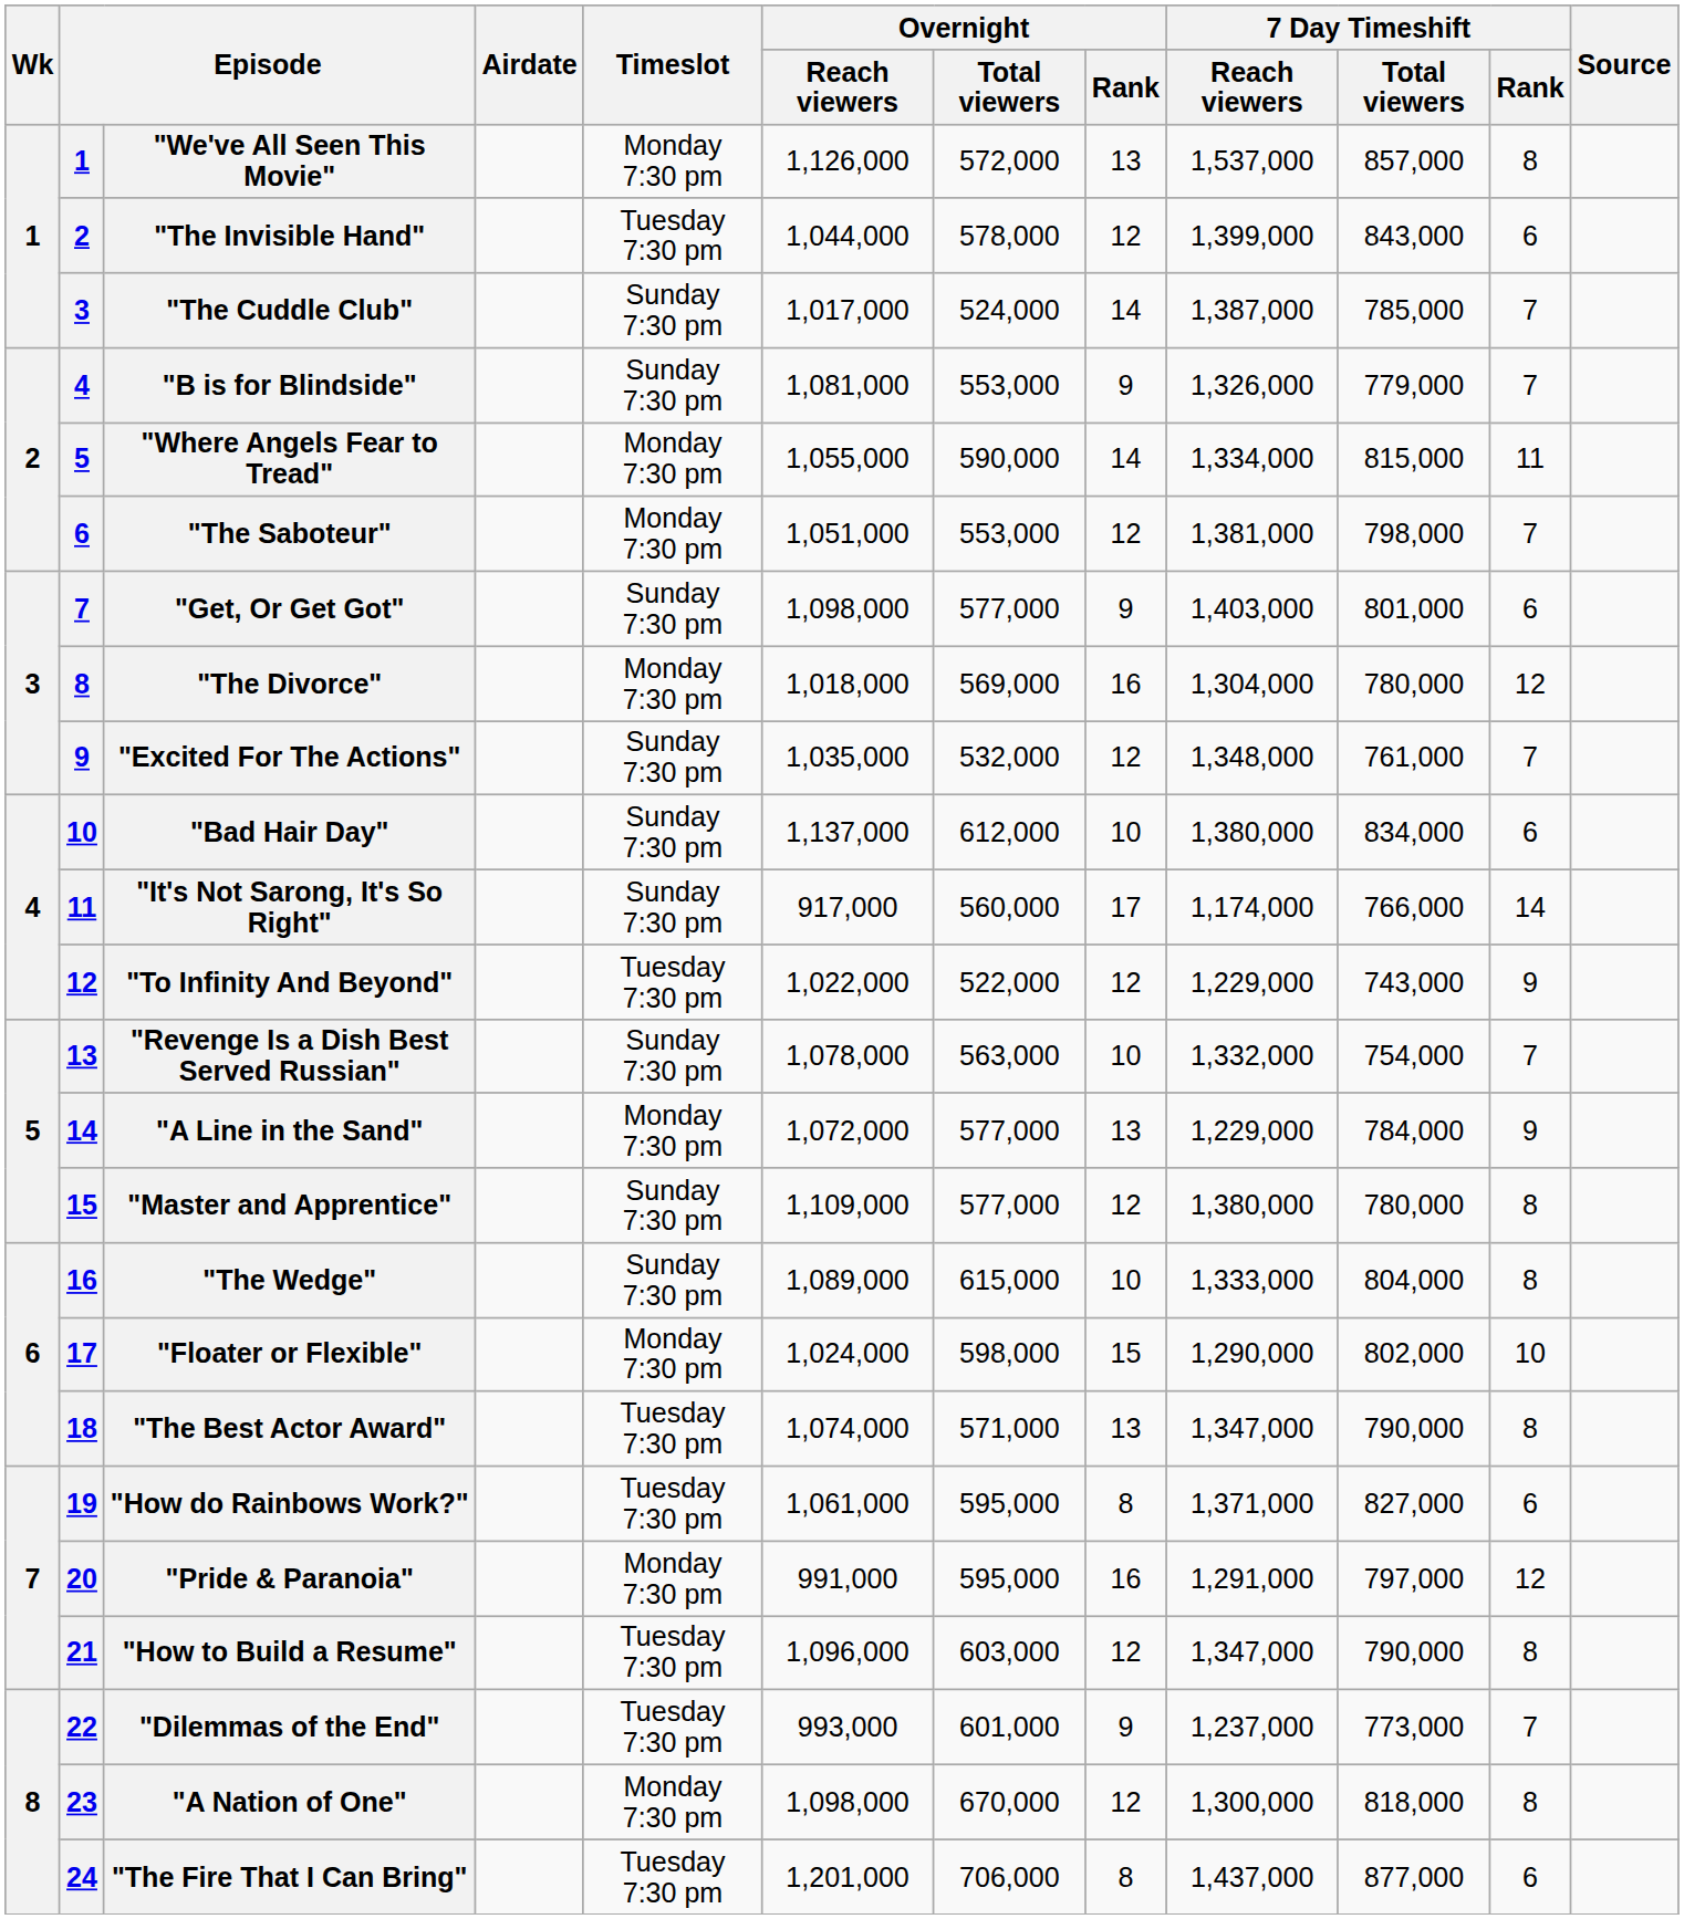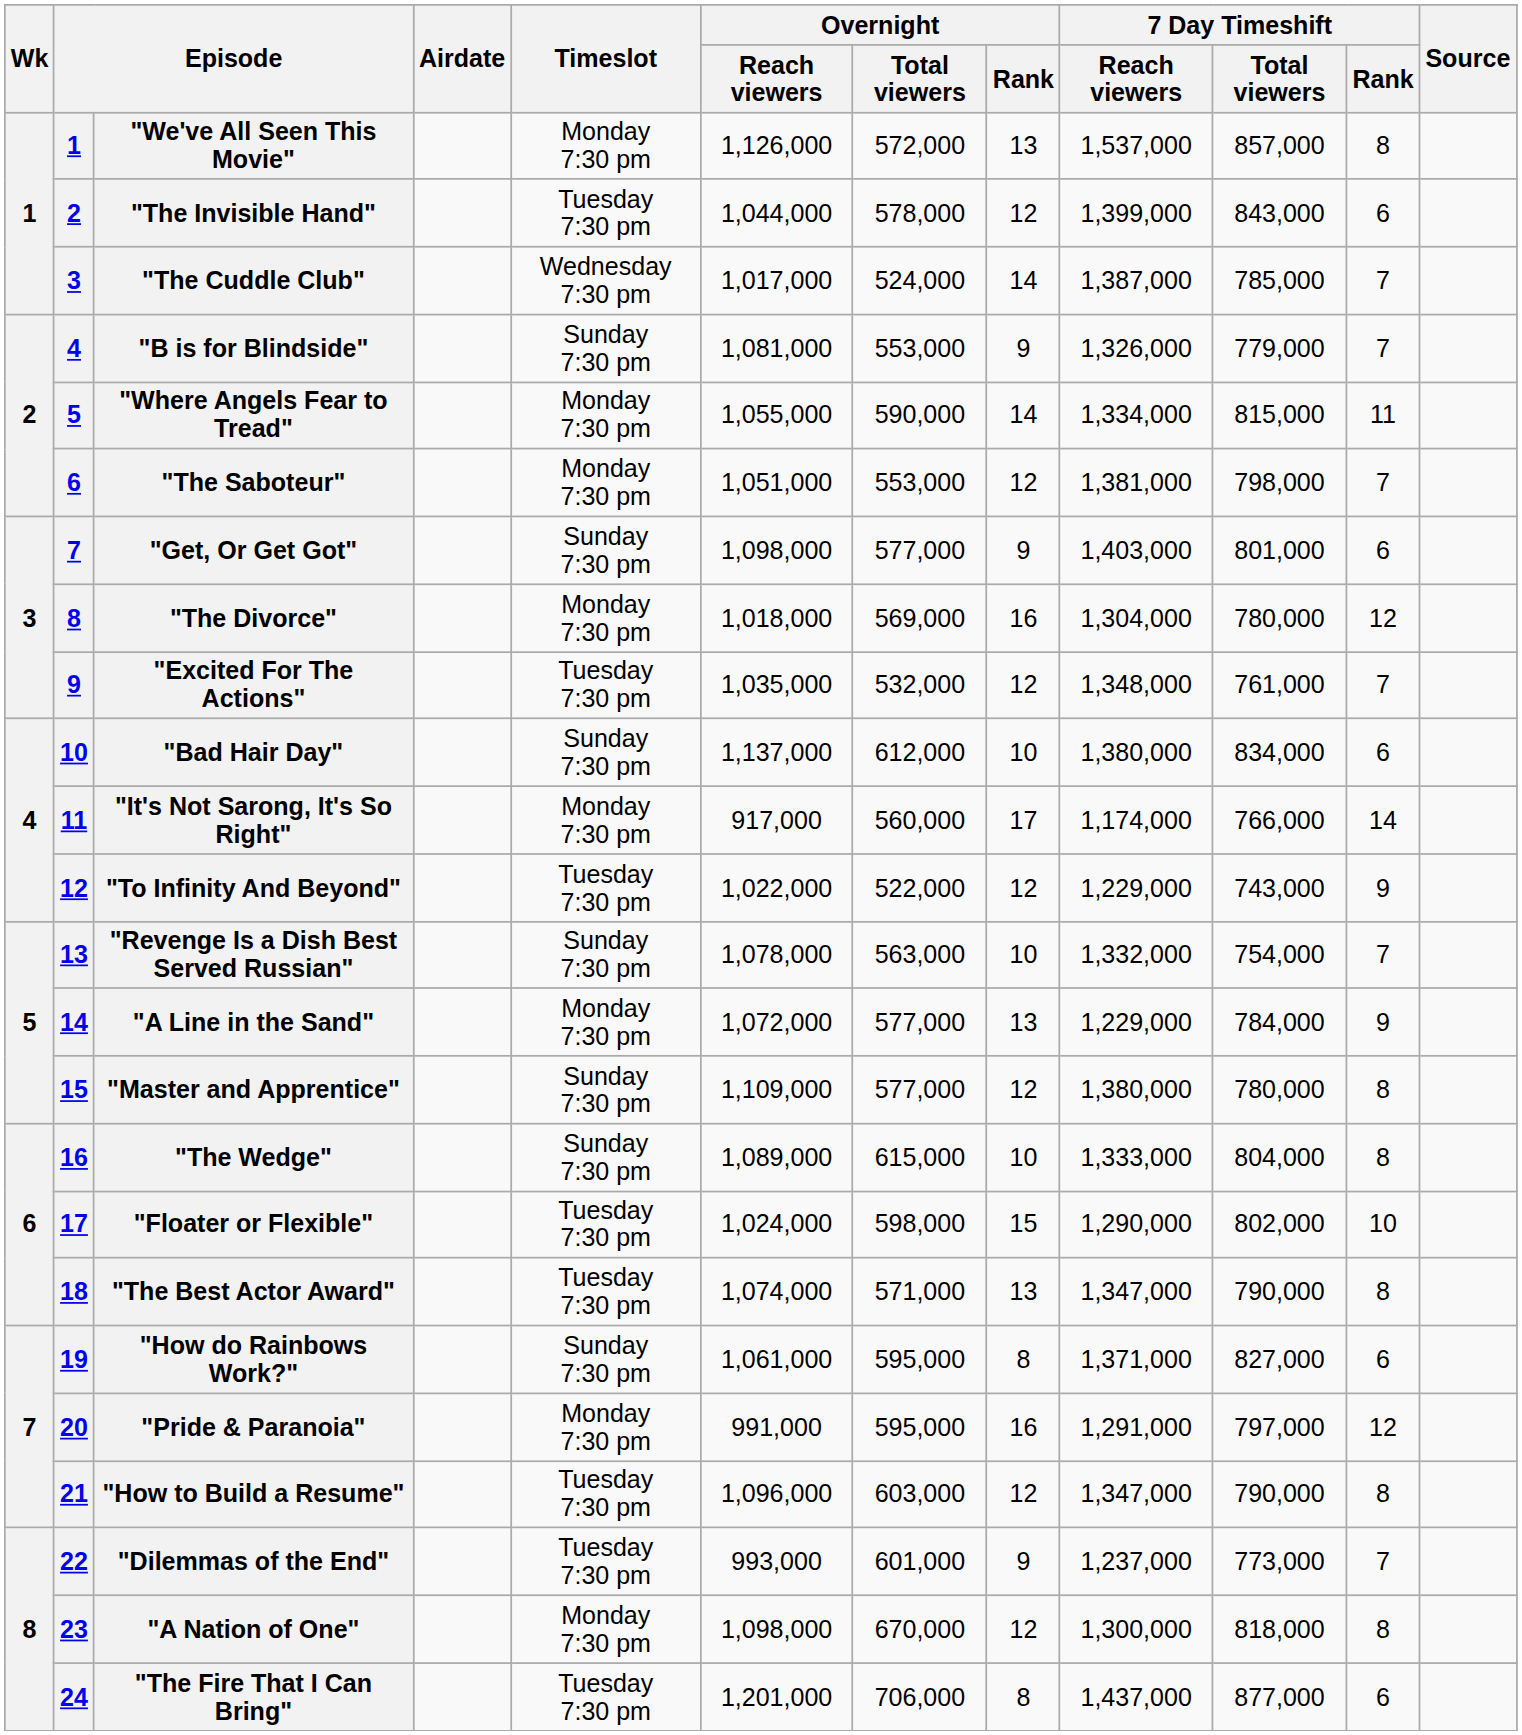 <table class="wikitable nowrap" style="text-align:center; font-size:90%; line-height:16px;">
 <tr>
 <th rowspan=2>Wk</th>
 <th colspan=2 rowspan=2>Episode</th>
 <th rowspan=2 class="unsortable">Airdate</th>
 <th rowspan=2 class="unsortable">Timeslot</th>
 <th colspan=3>Overnight</th>
 <th colspan=3>7 Day Timeshift</th>
 <th rowspan=2>Source</th>
 </tr>
 <tr>
 <th>Reach viewers</th>
 <th>Total viewers</th>
 <th>Rank</th>
 <th>Reach viewers</th>
 <th>Total viewers</th>
 <th>Rank</th>
 </tr>
 <tr>
 <th rowspan="3">1</th>
 <th><a href='#'>1</a></th>
 <th>"We've All Seen This Movie"</th>
 <td style="text-align:left"></td>
 <td>Monday 7:30 pm</td>
 <td>1,126,000</td>
 <td>572,000</td>
 <td>13</td>
 <td>1,537,000</td>
 <td>857,000</td>
 <td>8</td>
 <td></td>
 </tr>
 <tr>
 <th><a href='#'>2</a></th>
 <th>"The Invisible Hand"</th>
 <td style="text-align:left"></td>
 <td>Tuesday 7:30 pm</td>
 <td>1,044,000</td>
 <td>578,000</td>
 <td>12</td>
 <td>1,399,000</td>
 <td>843,000</td>
 <td>6</td>
 <td></td>
 </tr>
 <tr>
 <th><a href='#'>3</a></th>
 <th>"The Cuddle Club"</th>
 <td style="text-align:left"></td>
-<td>Sunday 7:30 pm</td>
+<td>Wednesday 7:30 pm</td>
 <td>1,017,000</td>
 <td>524,000</td>
 <td>14</td>
 <td>1,387,000</td>
 <td>785,000</td>
 <td>7</td>
 <td></td>
 </tr>
 <tr>
 <th rowspan="3">2</th>
 <th><a href='#'>4</a></th>
 <th>"B is for Blindside"</th>
 <td style="text-align:left"></td>
 <td>Sunday 7:30 pm</td>
 <td>1,081,000</td>
 <td>553,000</td>
 <td>9</td>
 <td>1,326,000</td>
 <td>779,000</td>
 <td>7</td>
 <td></td>
 </tr>
 <tr>
 <th><a href='#'>5</a></th>
 <th>"Where Angels Fear to Tread"</th>
 <td style="text-align:left"></td>
 <td>Monday 7:30 pm</td>
 <td>1,055,000</td>
 <td>590,000</td>
 <td>14</td>
 <td>1,334,000</td>
 <td>815,000</td>
 <td>11</td>
 <td></td>
 </tr>
 <tr>
 <th><a href='#'>6</a></th>
 <th>"The Saboteur"</th>
 <td style="text-align:left"></td>
 <td>Monday 7:30 pm</td>
 <td>1,051,000</td>
 <td>553,000</td>
 <td>12</td>
 <td>1,381,000</td>
 <td>798,000</td>
 <td>7</td>
 <td></td>
 </tr>
 <tr>
 <th rowspan="3">3</th>
 <th><a href='#'>7</a></th>
 <th>"Get, Or Get Got"</th>
 <td style="text-align:left"></td>
 <td>Sunday 7:30 pm</td>
 <td>1,098,000</td>
 <td>577,000</td>
 <td>9</td>
 <td>1,403,000</td>
 <td>801,000</td>
 <td>6</td>
 <td></td>
 </tr>
 <tr>
 <th><a href='#'>8</a></th>
 <th>"The Divorce"</th>
 <td style="text-align:left"></td>
 <td>Monday 7:30 pm</td>
 <td>1,018,000</td>
 <td>569,000</td>
 <td>16</td>
 <td>1,304,000</td>
 <td>780,000</td>
 <td>12</td>
 <td></td>
 </tr>
 <tr>
 <th><a href='#'>9</a></th>
 <th>"Excited For The Actions"</th>
 <td style="text-align:left"></td>
-<td>Sunday 7:30 pm</td>
+<td>Tuesday 7:30 pm</td>
 <td>1,035,000</td>
 <td>532,000</td>
 <td>12</td>
 <td>1,348,000</td>
 <td>761,000</td>
 <td>7</td>
 <td></td>
 </tr>
 <tr>
 <th rowspan="3">4</th>
 <th><a href='#'>10</a></th>
 <th>"Bad Hair Day"</th>
 <td style="text-align:left"></td>
 <td>Sunday 7:30 pm</td>
 <td>1,137,000</td>
 <td>612,000</td>
 <td>10</td>
 <td>1,380,000</td>
 <td>834,000</td>
 <td>6</td>
 <td></td>
 </tr>
 <tr>
 <th><a href='#'>11</a></th>
 <th>"It's Not Sarong, It's So Right"</th>
 <td style="text-align:left"></td>
-<td>Sunday 7:30 pm</td>
+<td>Monday 7:30 pm</td>
 <td>917,000</td>
 <td>560,000</td>
 <td>17</td>
 <td>1,174,000</td>
 <td>766,000</td>
 <td>14</td>
 <td></td>
 </tr>
 <tr>
 <th><a href='#'>12</a></th>
 <th>"To Infinity And Beyond"</th>
 <td style="text-align:left"></td>
 <td>Tuesday 7:30 pm</td>
 <td>1,022,000</td>
 <td>522,000</td>
 <td>12</td>
 <td>1,229,000</td>
 <td>743,000</td>
 <td>9</td>
 <td></td>
 </tr>
 <tr>
 <th rowspan="3">5</th>
 <th><a href='#'>13</a></th>
 <th>"Revenge Is a Dish Best Served Russian"</th>
 <td style="text-align:left"></td>
 <td>Sunday 7:30 pm</td>
 <td>1,078,000</td>
 <td>563,000</td>
 <td>10</td>
 <td>1,332,000</td>
 <td>754,000</td>
 <td>7</td>
 <td></td>
 </tr>
 <tr>
 <th><a href='#'>14</a></th>
 <th>"A Line in the Sand"</th>
 <td style="text-align:left"></td>
 <td>Monday 7:30 pm</td>
 <td>1,072,000</td>
 <td>577,000</td>
 <td>13</td>
 <td>1,229,000</td>
 <td>784,000</td>
 <td>9</td>
 <td></td>
 </tr>
 <tr>
 <th><a href='#'>15</a></th>
 <th>"Master and Apprentice"</th>
 <td style="text-align:left"></td>
 <td>Sunday 7:30 pm</td>
 <td>1,109,000</td>
 <td>577,000</td>
 <td>12</td>
 <td>1,380,000</td>
 <td>780,000</td>
 <td>8</td>
 <td></td>
 </tr>
 <tr>
 <th rowspan="3">6</th>
 <th><a href='#'>16</a></th>
 <th>"The Wedge"</th>
 <td style="text-align:left"></td>
 <td>Sunday 7:30 pm</td>
 <td>1,089,000</td>
 <td>615,000</td>
 <td>10</td>
 <td>1,333,000</td>
 <td>804,000</td>
 <td>8</td>
 <td></td>
 </tr>
 <tr>
 <th><a href='#'>17</a></th>
 <th>"Floater or Flexible"</th>
 <td style="text-align:left"></td>
-<td>Monday 7:30 pm</td>
+<td>Tuesday 7:30 pm</td>
 <td>1,024,000</td>
 <td>598,000</td>
 <td>15</td>
 <td>1,290,000</td>
 <td>802,000</td>
 <td>10</td>
 <td></td>
 </tr>
 <tr>
 <th><a href='#'>18</a></th>
 <th>"The Best Actor Award"</th>
 <td style="text-align:left"></td>
 <td>Tuesday 7:30 pm</td>
 <td>1,074,000</td>
 <td>571,000</td>
 <td>13</td>
 <td>1,347,000</td>
 <td>790,000</td>
 <td>8</td>
 <td></td>
 </tr>
 <tr>
 <th rowspan="3">7</th>
 <th><a href='#'>19</a></th>
 <th>"How do Rainbows Work?"</th>
 <td style="text-align:left"></td>
-<td>Tuesday 7:30 pm</td>
+<td>Sunday 7:30 pm</td>
 <td>1,061,000</td>
 <td>595,000</td>
 <td>8</td>
 <td>1,371,000</td>
 <td>827,000</td>
 <td>6</td>
 <td></td>
 </tr>
 <tr>
 <th><a href='#'>20</a></th>
 <th>"Pride & Paranoia"</th>
 <td style="text-align:left"></td>
 <td>Monday 7:30 pm</td>
 <td>991,000</td>
 <td>595,000</td>
 <td>16</td>
 <td>1,291,000</td>
 <td>797,000</td>
 <td>12</td>
 <td></td>
 </tr>
 <tr>
 <th><a href='#'>21</a></th>
 <th>"How to Build a Resume"</th>
 <td style="text-align:left"></td>
 <td>Tuesday 7:30 pm</td>
 <td>1,096,000</td>
 <td>603,000</td>
 <td>12</td>
 <td>1,347,000</td>
 <td>790,000</td>
 <td>8</td>
 <td></td>
 </tr>
 <tr>
 <th rowspan="3">8</th>
 <th><a href='#'>22</a></th>
 <th>"Dilemmas of the End"</th>
 <td style="text-align:left"></td>
 <td>Tuesday 7:30 pm</td>
 <td>993,000</td>
 <td>601,000</td>
 <td>9</td>
 <td>1,237,000</td>
 <td>773,000</td>
 <td>7</td>
 <td></td>
 </tr>
 <tr>
 <th><a href='#'>23</a></th>
 <th>"A Nation of One"</th>
 <td style="text-align:left"></td>
 <td>Monday 7:30 pm</td>
 <td>1,098,000</td>
 <td>670,000</td>
 <td>12</td>
 <td>1,300,000</td>
 <td>818,000</td>
 <td>8</td>
 <td></td>
 </tr>
 <tr>
 <th><a href='#'>24</a></th>
 <th>"The Fire That I Can Bring"</th>
 <td style="text-align:left"></td>
 <td>Tuesday 7:30 pm</td>
 <td>1,201,000</td>
 <td>706,000</td>
 <td>8</td>
 <td>1,437,000</td>
 <td>877,000</td>
 <td>6</td>
 <td></td>
 </tr>
 <tr>
 </tr>
 </table>
